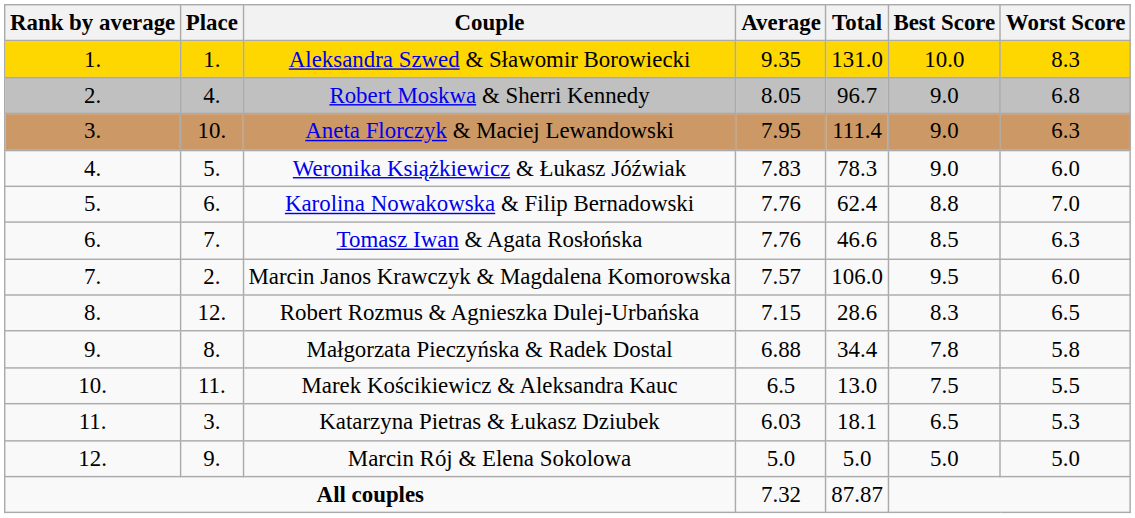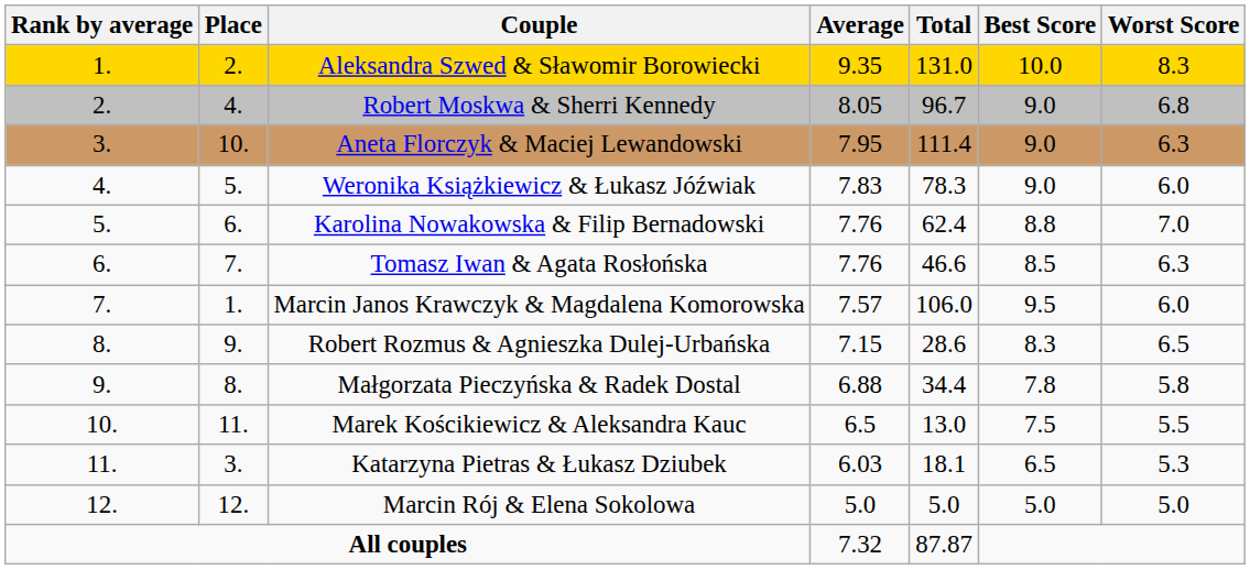 <table class="sortable wikitable" style="text-align:center">
 <tr>
 <th>Rank by average</th>
 <th>Place</th>
 <th>Couple</th>
 <th>Average</th>
 <th>Total</th>
 <th>Best Score</th>
 <th>Worst Score</th>
 </tr>
 <tr bgcolor="gold">
 <td>1.</td>
-<td>1.</td>
+<td>2.</td>
 <td><a href='#'>Aleksandra Szwed</a> & Sławomir Borowiecki</td>
 <td>9.35</td>
 <td>131.0</td>
 <td>10.0</td>
 <td>8.3</td>
 </tr>
 <tr bgcolor="silver">
 <td>2.</td>
 <td>4.</td>
 <td><a href='#'>Robert Moskwa</a> & Sherri Kennedy</td>
 <td>8.05</td>
 <td>96.7</td>
 <td>9.0</td>
 <td>6.8</td>
 </tr>
 <tr bgcolor="#cc9966">
 <td>3.</td>
 <td>10.</td>
 <td><a href='#'>Aneta Florczyk</a> & Maciej Lewandowski</td>
 <td>7.95</td>
 <td>111.4</td>
 <td>9.0</td>
 <td>6.3</td>
 </tr>
 <tr>
 <td>4.</td>
 <td>5.</td>
 <td><a href='#'>Weronika Książkiewicz</a> & Łukasz Jóźwiak</td>
 <td>7.83</td>
 <td>78.3</td>
 <td>9.0</td>
 <td>6.0</td>
 </tr>
 <tr>
 <td>5.</td>
 <td>6.</td>
 <td><a href='#'>Karolina Nowakowska</a> & Filip Bernadowski</td>
 <td>7.76</td>
 <td>62.4</td>
 <td>8.8</td>
 <td>7.0</td>
 </tr>
 <tr>
 <td>6.</td>
 <td>7.</td>
 <td><a href='#'>Tomasz Iwan</a> & Agata Rosłońska</td>
 <td>7.76</td>
 <td>46.6</td>
 <td>8.5</td>
 <td>6.3</td>
 </tr>
 <tr>
 <td>7.</td>
-<td>2.</td>
+<td>1.</td>
 <td>Marcin Janos Krawczyk & Magdalena Komorowska</td>
 <td>7.57</td>
 <td>106.0</td>
 <td>9.5</td>
 <td>6.0</td>
 </tr>
 <tr>
 <td>8.</td>
-<td>12.</td>
+<td>9.</td>
 <td>Robert Rozmus & Agnieszka Dulej-Urbańska</td>
 <td>7.15</td>
 <td>28.6</td>
 <td>8.3</td>
 <td>6.5</td>
 </tr>
 <tr>
 <td>9.</td>
 <td>8.</td>
 <td>Małgorzata Pieczyńska & Radek Dostal</td>
 <td>6.88</td>
 <td>34.4</td>
 <td>7.8</td>
 <td>5.8</td>
 </tr>
 <tr>
 <td>10.</td>
 <td>11.</td>
 <td>Marek Kościkiewicz & Aleksandra Kauc</td>
 <td>6.5</td>
 <td>13.0</td>
 <td>7.5</td>
 <td>5.5</td>
 </tr>
 <tr>
 <td>11.</td>
 <td>3.</td>
 <td>Katarzyna Pietras & Łukasz Dziubek</td>
 <td>6.03</td>
 <td>18.1</td>
 <td>6.5</td>
 <td>5.3</td>
 </tr>
 <tr>
 <td>12.</td>
-<td>9.</td>
+<td>12.</td>
 <td>Marcin Rój & Elena Sokolowa</td>
 <td>5.0</td>
 <td>5.0</td>
 <td>5.0</td>
 <td>5.0</td>
 </tr>
 <tr>
 <td colspan=3><strong>All couples</strong></td>
 <td>7.32</td>
 <td>87.87</td>
 </tr>
 </table>
